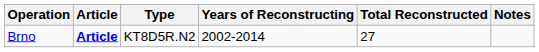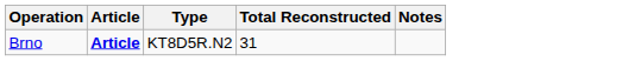 <table class="wikitable sortable mw-collapsible mw-collapsed">
 <tr>
 <th>Operation</th>
 <th>Article</th>
 <th>Type</th>
-<th>Years of Reconstructing</th>
 <th>Total Reconstructed</th>
 <th>Notes</th>
 </tr>
 <tr>
 <td><a href='#'>Brno</a></td>
 <td><strong><a href='#'>Article</a></strong></td>
 <td>KT8D5R.N2</td>
-<td>2002-2014</td>
-<td>27</td>
+<td>31</td>
 <td></td>
 </tr>
 </table>
